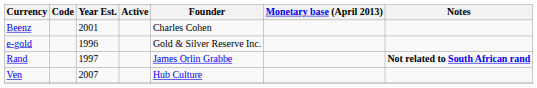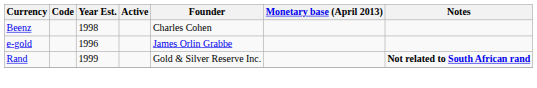 <table class="wikitable sortable">
 <tr>
 <th>Currency</th>
 <th>Code</th>
 <th>Year Est.</th>
 <th>Active</th>
 <th>Founder</th>
 <th><a href='#'>Monetary base</a> (April 2013)</th>
 <th>Notes</th>
 </tr>
 <tr>
 <td><a href='#'>Beenz</a></td>
 <td></td>
-<td>2001</td>
+<td>1998</td>
 <td></td>
 <td>Charles Cohen</td>
 <td></td>
 <td></td>
 </tr>
 <tr>
 <td><a href='#'>e-gold</a></td>
 <td></td>
 <td>1996</td>
 <td></td>
-<td>Gold & Silver Reserve Inc.</td>
+<td><a href='#'>James Orlin Grabbe</a></td>
 <td></td>
 <td></td>
 </tr>
 <tr>
 <td><a href='#'>Rand</a></td>
 <td></td>
-<td>1997</td>
+<td>1999</td>
 <td></td>
-<td><a href='#'>James Orlin Grabbe</a></td>
+<td>Gold & Silver Reserve Inc.</td>
 <td></td>
 <td><strong>Not related to <a href='#'>South African rand</a></strong></td>
 </tr>
 <tr>
-<td><a href='#'>Ven</a></td>
-<td></td>
-<td>2007</td>
-<td></td>
-<td><a href='#'>Hub Culture</a></td>
-<td></td>
-<td></td>
-</tr>
-<tr>
 </tr>
 </table>
